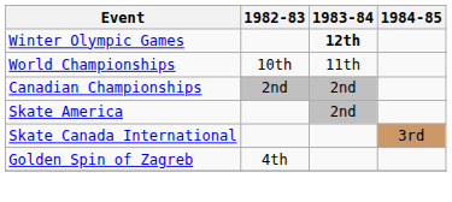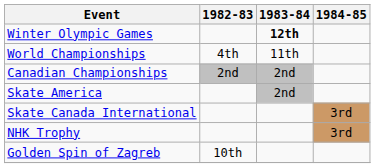 <table class="wikitable">
 <tr>
 <th>Event</th>
 <th>1982-83</th>
 <th>1983-84</th>
 <th>1984-85</th>
 </tr>
 <tr>
 <td><a href='#'>Winter Olympic Games</a></td>
 <td></td>
 <td align="center"><strong>12th</strong></td>
 <td></td>
 </tr>
 <tr>
 <td><a href='#'>World Championships</a></td>
-<td align="center">10th</td>
+<td align="center">4th</td>
 <td align="center">11th</td>
 <td></td>
 </tr>
 <tr>
 <td><a href='#'>Canadian Championships</a></td>
 <td align="center" bgcolor="silver">2nd</td>
 <td align="center" bgcolor="silver">2nd</td>
 <td></td>
 </tr>
 <tr>
 <td><a href='#'>Skate America</a></td>
 <td></td>
 <td align="center" bgcolor="silver">2nd</td>
 <td></td>
 </tr>
 <tr>
 <td><a href='#'>Skate Canada International</a></td>
 <td></td>
 <td></td>
 <td align="center" bgcolor="#cc9966">3rd</td>
 </tr>
 <tr>
+<td><a href='#'>NHK Trophy</a></td>
+<td></td>
+<td></td>
+<td align="center" bgcolor="#cc9966">3rd</td>
+</tr>
+<tr>
 <td><a href='#'>Golden Spin of Zagreb</a></td>
-<td align="center">4th</td>
+<td align="center">10th</td>
 <td></td>
 <td></td>
 </tr>
 <tr>
 </tr>
 </table>
